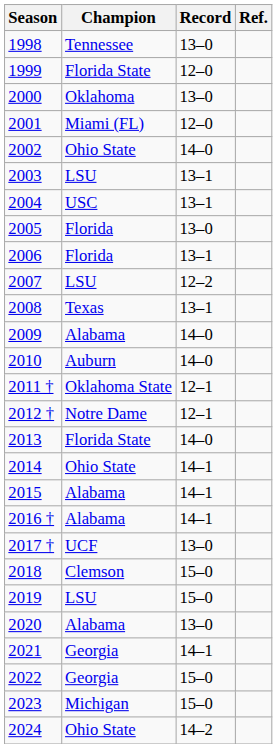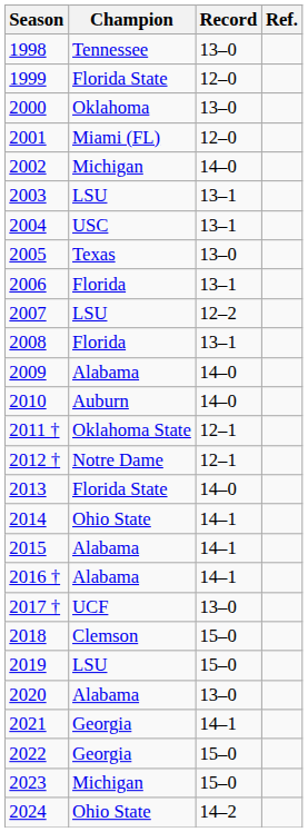 <table class="wikitable">
 <tr>
 <th>Season</th>
 <th>Champion</th>
 <th>Record</th>
 <th>Ref.</th>
 </tr>
 <tr>
 <td><a href='#'>1998</a></td>
 <td><a href='#'>Tennessee</a></td>
 <td>13–0</td>
 <td></td>
 </tr>
 <tr>
 <td><a href='#'>1999</a></td>
 <td><a href='#'>Florida State</a></td>
 <td>12–0</td>
 <td></td>
 </tr>
 <tr>
 <td><a href='#'>2000</a></td>
 <td><a href='#'>Oklahoma</a></td>
 <td>13–0</td>
 <td></td>
 </tr>
 <tr>
 <td><a href='#'>2001</a></td>
 <td><a href='#'>Miami (FL)</a></td>
 <td>12–0</td>
 <td></td>
 </tr>
 <tr>
 <td><a href='#'>2002</a></td>
-<td><a href='#'>Ohio State</a></td>
+<td><a href='#'>Michigan</a></td>
 <td>14–0</td>
 <td></td>
 </tr>
 <tr>
 <td><a href='#'>2003</a></td>
 <td><a href='#'>LSU</a></td>
 <td>13–1</td>
 <td></td>
 </tr>
 <tr>
 <td><a href='#'>2004</a></td>
 <td><a href='#'>USC</a></td>
 <td>13–1</td>
 <td></td>
 </tr>
 <tr>
 <td><a href='#'>2005</a></td>
-<td><a href='#'>Florida</a></td>
+<td><a href='#'>Texas</a></td>
 <td>13–0</td>
 <td></td>
 </tr>
 <tr>
 <td><a href='#'>2006</a></td>
 <td><a href='#'>Florida</a></td>
 <td>13–1</td>
 <td></td>
 </tr>
 <tr>
 <td><a href='#'>2007</a></td>
 <td><a href='#'>LSU</a></td>
 <td>12–2</td>
 <td></td>
 </tr>
 <tr>
 <td><a href='#'>2008</a></td>
-<td><a href='#'>Texas</a></td>
+<td><a href='#'>Florida</a></td>
 <td>13–1</td>
 <td></td>
 </tr>
 <tr>
 <td><a href='#'>2009</a></td>
 <td><a href='#'>Alabama</a></td>
 <td>14–0</td>
 <td></td>
 </tr>
 <tr>
 <td><a href='#'>2010</a></td>
 <td><a href='#'>Auburn</a></td>
 <td>14–0</td>
 <td></td>
 </tr>
 <tr>
 <td><a href='#'>2011 †</a></td>
 <td><a href='#'>Oklahoma State</a></td>
 <td>12–1</td>
 <td></td>
 </tr>
 <tr>
 <td><a href='#'>2012 †</a></td>
 <td><a href='#'>Notre Dame</a></td>
 <td>12–1</td>
 <td></td>
 </tr>
 <tr>
 <td><a href='#'>2013</a></td>
 <td><a href='#'>Florida State</a></td>
 <td>14–0</td>
 <td></td>
 </tr>
 <tr>
 <td><a href='#'>2014</a></td>
 <td><a href='#'>Ohio State</a></td>
 <td>14–1</td>
 <td></td>
 </tr>
 <tr>
 <td><a href='#'>2015</a></td>
 <td><a href='#'>Alabama</a></td>
 <td>14–1</td>
 <td></td>
 </tr>
 <tr>
 <td><a href='#'>2016 †</a></td>
 <td><a href='#'>Alabama</a></td>
 <td>14–1</td>
 <td></td>
 </tr>
 <tr>
 <td><a href='#'>2017 †</a></td>
 <td><a href='#'>UCF</a></td>
 <td>13–0</td>
 <td></td>
 </tr>
 <tr>
 <td><a href='#'>2018</a></td>
 <td><a href='#'>Clemson</a></td>
 <td>15–0</td>
 <td></td>
 </tr>
 <tr>
 <td><a href='#'>2019</a></td>
 <td><a href='#'>LSU</a></td>
 <td>15–0</td>
 <td></td>
 </tr>
 <tr>
 <td><a href='#'>2020</a></td>
 <td><a href='#'>Alabama</a></td>
 <td>13–0</td>
 <td></td>
 </tr>
 <tr>
 <td><a href='#'>2021</a></td>
 <td><a href='#'>Georgia</a></td>
 <td>14–1</td>
 <td></td>
 </tr>
 <tr>
 <td><a href='#'>2022</a></td>
 <td><a href='#'>Georgia</a></td>
 <td>15–0</td>
 <td></td>
 </tr>
 <tr>
 <td><a href='#'>2023</a></td>
 <td><a href='#'>Michigan</a></td>
 <td>15–0</td>
 <td></td>
 </tr>
 <tr>
 <td><a href='#'>2024</a></td>
 <td><a href='#'>Ohio State</a></td>
 <td>14–2</td>
 <td></td>
 </tr>
 </table>
